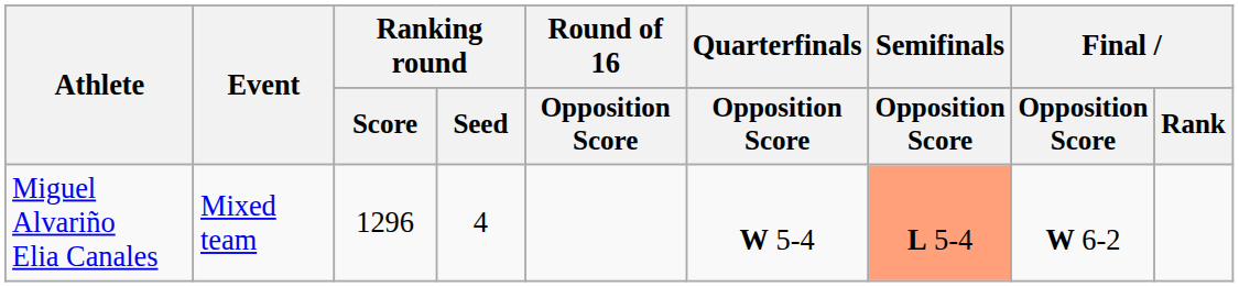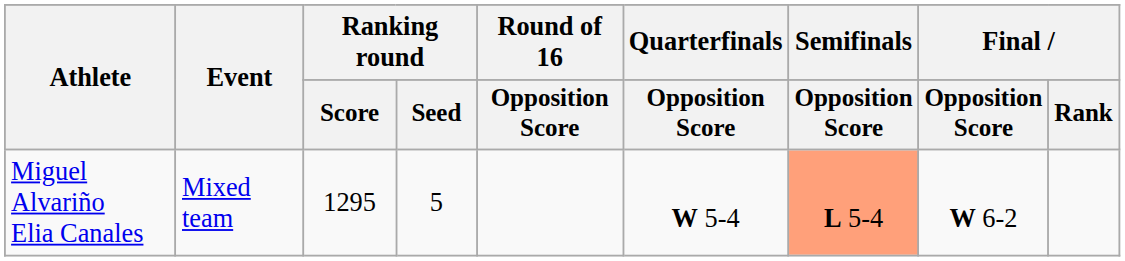 <table class="wikitable" style="font-size:90%">
 <tr>
 <th rowspan=2>Athlete</th>
 <th rowspan=2>Event</th>
 <th colspan=2>Ranking round</th>
 <th>Round of 16</th>
 <th>Quarterfinals</th>
 <th>Semifinals</th>
 <th colspan=2>Final / </th>
 </tr>
 <tr style="font-size:95%">
 <th>Score</th>
 <th>Seed</th>
 <th>Opposition<br>Score</th>
 <th>Opposition<br>Score</th>
 <th>Opposition<br>Score</th>
 <th>Opposition<br>Score</th>
 <th>Rank</th>
 </tr>
 <tr align=center>
 <td align=left><a href='#'>Miguel Alvariño</a><br><a href='#'>Elia Canales</a></td>
 <td align=left><a href='#'>Mixed team</a></td>
-<td>1296</td>
-<td>4</td>
+<td>1295</td>
+<td>5</td>
 <td></td>
 <td><br><strong>W</strong> 5-4</td>
 <td style="background: lightsalmon;"><br><strong>L</strong> 5-4</td>
 <td><br><strong>W</strong> 6-2</td>
 <td></td>
 </tr>
 </table>
